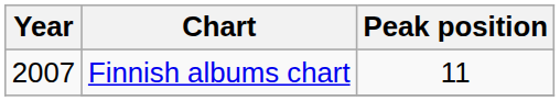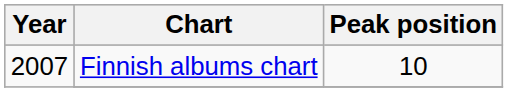 <table class="wikitable">
 <tr>
 <th>Year</th>
 <th>Chart</th>
 <th>Peak position</th>
 </tr>
 <tr>
 <td rowspan="7">2007</td>
 <td><a href='#'>Finnish albums chart</a></td>
-<td align="center">11</td>
+<td align="center">10</td>
 </tr>
 <tr>
 </tr>
 </table>
